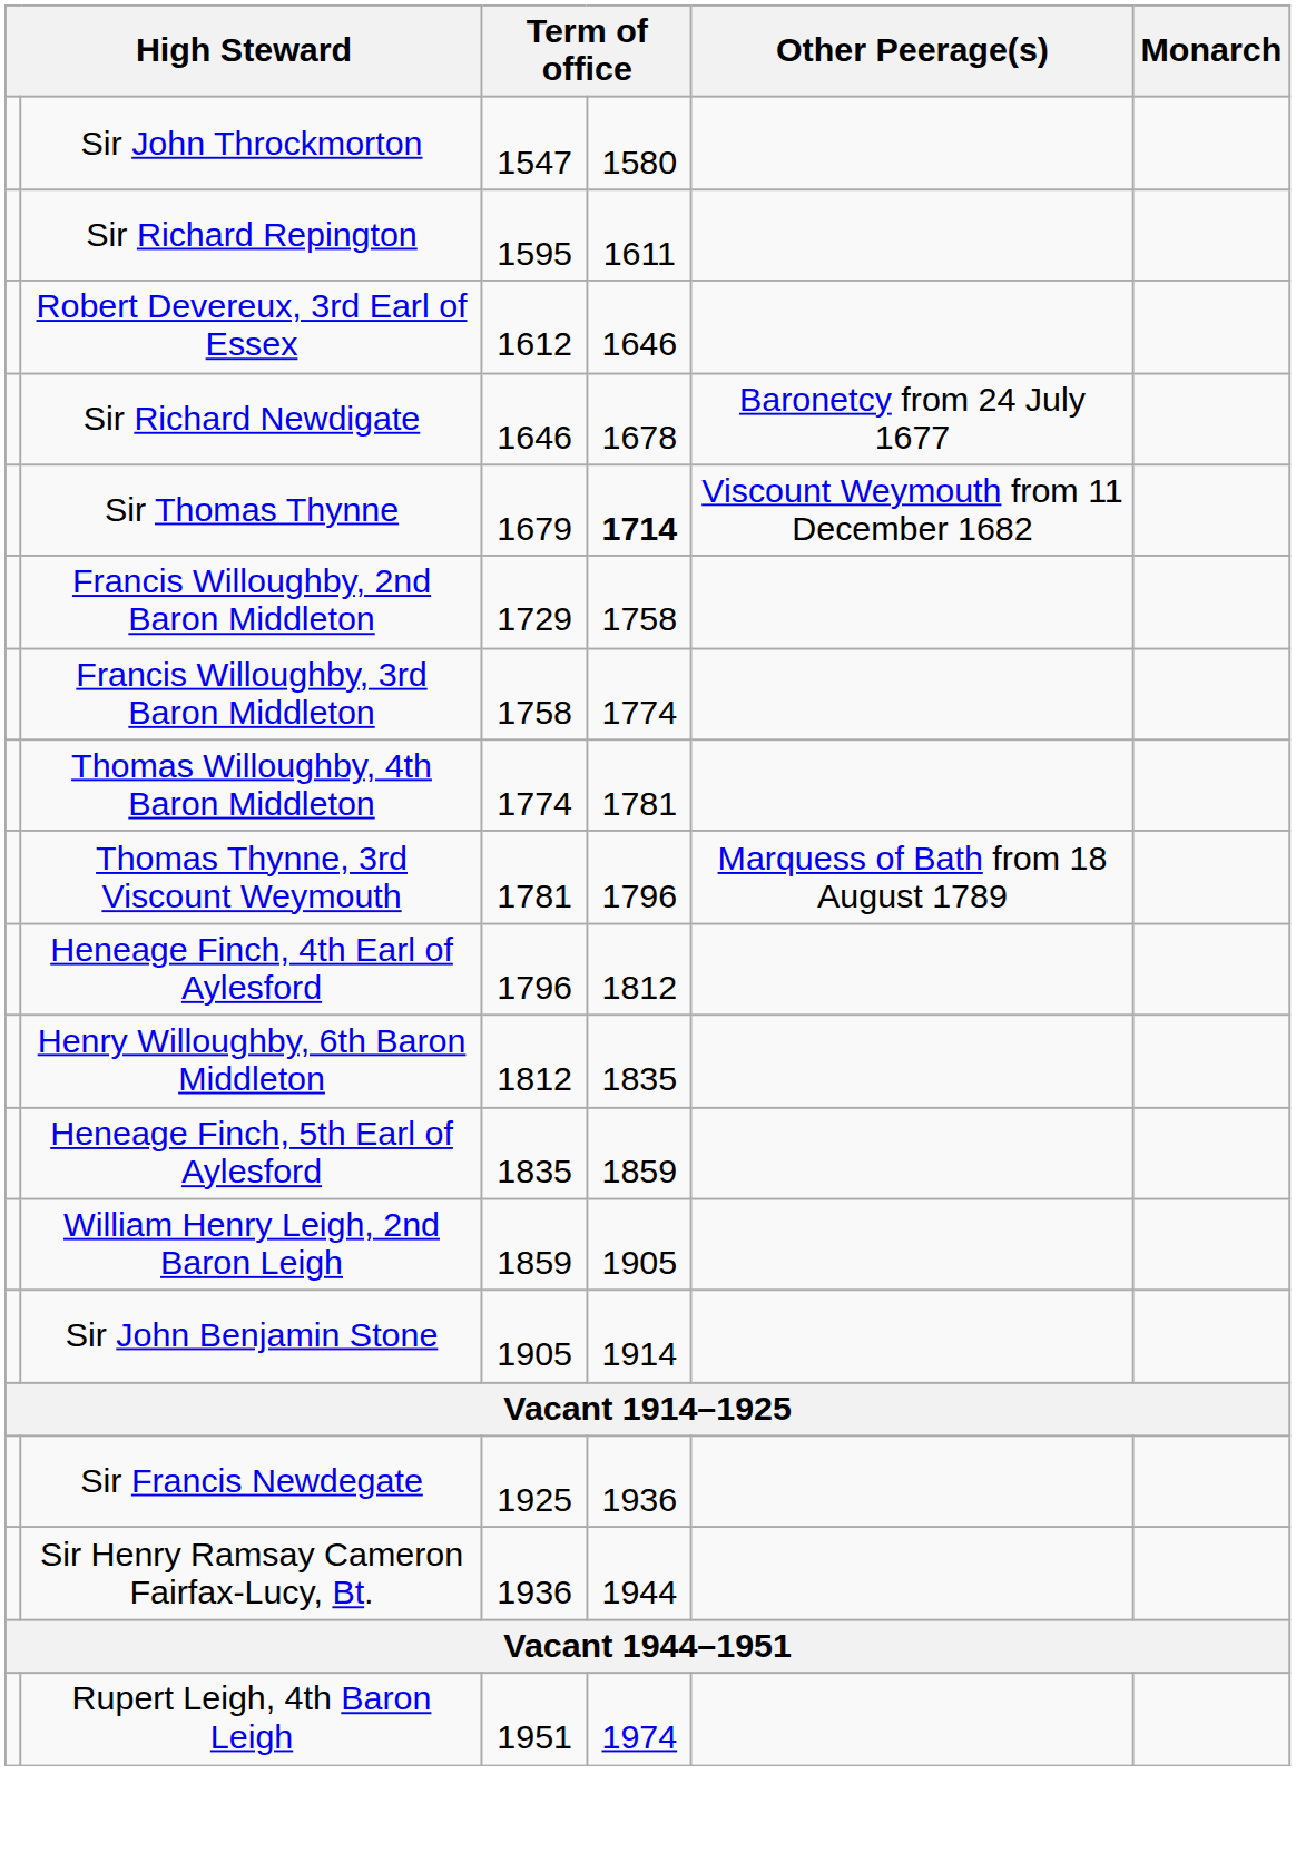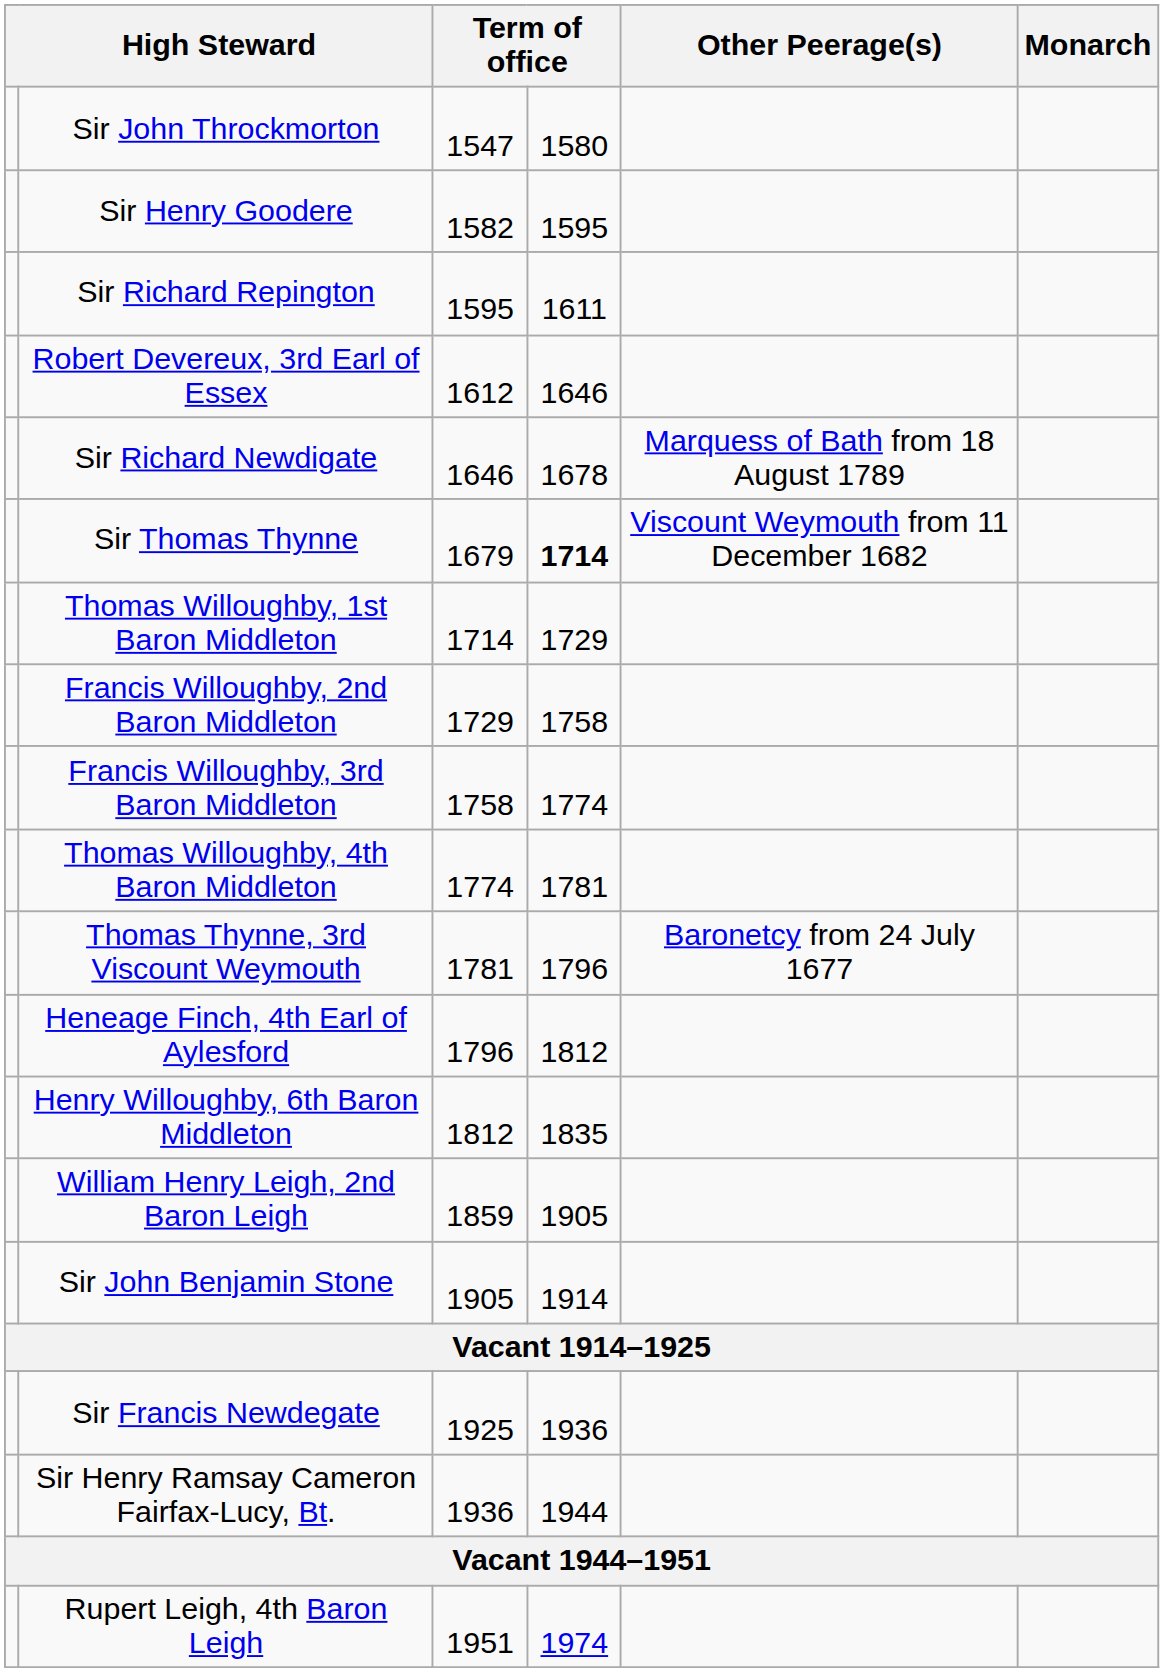 <table class="wikitable" style="text-align:center">
 <tr style="height:1em">
 <th colspan=2>High Steward</th>
 <th colspan=2>Term of office</th>
 <th>Other Peerage(s)</th>
 <th>Monarch<br></th>
 </tr>
 <tr>
 <td></td>
 <td>Sir <a href='#'>John Throckmorton</a><br></td>
 <td><br>1547</td>
 <td><br>1580<br></td>
+<td></td>
+<td></td>
+</tr>
+<tr>
+<td></td>
+<td>Sir <a href='#'>Henry Goodere</a><br></td>
+<td><br>1582</td>
+<td><br>1595<br></td>
 <td></td>
 <td></td>
 </tr>
 <tr>
 <td></td>
 <td>Sir <a href='#'>Richard Repington</a><br></td>
 <td><br>1595</td>
 <td><br>1611<br></td>
 <td></td>
 <td></td>
 </tr>
 <tr>
 <td></td>
 <td><a href='#'>Robert Devereux, 3rd Earl of Essex</a><br></td>
 <td><br>1612</td>
 <td><br>1646<br></td>
 <td></td>
 <td></td>
 </tr>
 <tr>
 <td></td>
 <td>Sir <a href='#'>Richard Newdigate</a><br></td>
 <td><br>1646</td>
 <td><br>1678<br></td>
-<td><a href='#'>Baronetcy</a> from 24 July 1677</td>
+<td><a href='#'>Marquess of Bath</a> from 18 August 1789</td>
 <td></td>
 </tr>
 <tr>
 <td></td>
 <td>Sir <a href='#'>Thomas Thynne</a><br></td>
 <td><br>1679</td>
 <td><strong><br>1714<br></strong></td>
 <td><a href='#'>Viscount Weymouth</a> from 11 December 1682</td>
+<td></td>
+</tr>
+<tr>
+<td></td>
+<td><a href='#'>Thomas Willoughby, 1st Baron Middleton</a><br></td>
+<td><br>1714</td>
+<td><br>1729<br></td>
+<td></td>
 <td></td>
 </tr>
 <tr>
 <td></td>
 <td><a href='#'>Francis Willoughby, 2nd Baron Middleton</a><br></td>
 <td><br>1729</td>
 <td><br>1758<br></td>
 <td></td>
 <td></td>
 </tr>
 <tr>
 <td></td>
 <td><a href='#'>Francis Willoughby, 3rd Baron Middleton</a><br></td>
 <td><br>1758</td>
 <td><br>1774<br></td>
 <td></td>
 <td></td>
 </tr>
 <tr>
 <td></td>
 <td><a href='#'>Thomas Willoughby, 4th Baron Middleton</a><br></td>
 <td><br>1774</td>
 <td><br>1781<br></td>
 <td></td>
 <td></td>
 </tr>
 <tr>
 <td></td>
 <td><a href='#'>Thomas Thynne, 3rd Viscount Weymouth</a><br></td>
 <td><br>1781</td>
 <td><br>1796<br></td>
-<td><a href='#'>Marquess of Bath</a> from 18 August 1789</td>
+<td><a href='#'>Baronetcy</a> from 24 July 1677</td>
 <td></td>
 </tr>
 <tr>
 <td></td>
 <td><a href='#'>Heneage Finch, 4th Earl of Aylesford</a><br></td>
 <td><br>1796</td>
 <td><br>1812<br></td>
 <td></td>
 <td></td>
 </tr>
 <tr>
 <td></td>
 <td><a href='#'>Henry Willoughby, 6th Baron Middleton</a><br></td>
 <td><br>1812</td>
 <td><br>1835<br></td>
-<td></td>
-<td></td>
-</tr>
-<tr>
-<td></td>
-<td><a href='#'>Heneage Finch, 5th Earl of Aylesford</a><br></td>
-<td><br>1835</td>
-<td><br>1859<br></td>
 <td></td>
 <td></td>
 </tr>
 <tr>
 <td></td>
 <td><a href='#'>William Henry Leigh, 2nd Baron Leigh</a><br></td>
 <td><br>1859</td>
 <td><br>1905<br></td>
 <td></td>
 <td></td>
 </tr>
 <tr>
 <td></td>
 <td>Sir <a href='#'>John Benjamin Stone</a><br></td>
 <td><br>1905</td>
 <td><br>1914<br></td>
 <td></td>
 <td></td>
 </tr>
 <tr>
 <th colspan=6>Vacant 1914–1925</th>
 </tr>
 <tr>
 <td></td>
 <td>Sir <a href='#'>Francis Newdegate</a><br></td>
 <td><br>1925</td>
 <td><br>1936<br></td>
 <td></td>
 <td></td>
 </tr>
 <tr>
 <td></td>
 <td>Sir Henry Ramsay Cameron Fairfax-Lucy, <a href='#'>Bt</a>.<br></td>
 <td><br>1936</td>
 <td><br>1944<br></td>
 <td></td>
 <td></td>
 </tr>
 <tr>
 <th colspan=6>Vacant 1944–1951</th>
 </tr>
 <tr>
 <td></td>
 <td>Rupert Leigh, 4th <a href='#'>Baron Leigh</a><br></td>
 <td><br>1951</td>
 <td><a href='#'><br>1974</a><br></td>
 <td></td>
 <td></td>
 </tr>
 <tr>
 </tr>
 </table>
